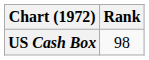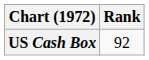 <table class="wikitable plainrowheaders" style="text-align:center">
 <tr>
 <th scope="col">Chart (1972)</th>
 <th scope="col">Rank</th>
 </tr>
 <tr>
 <th scope="row">US <em>Cash Box</em></th>
-<td>98</td>
+<td>92</td>
 </tr>
 </table>
